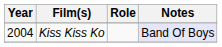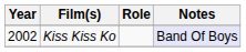 <table class="wikitable">
 <tr style="background:#ccc; text-align:center;">
 <th>Year</th>
 <th>Film(s)</th>
 <th>Role</th>
 <th>Notes</th>
 </tr>
 <tr>
 </tr>
 <tr>
-<td>2004</td>
+<td>2002</td>
 <td><em>Kiss Kiss Ko</em></td>
 <td></td>
 <td style="background: lavender;">Band Of Boys</td>
 </tr>
 <tr>
 </tr>
 </table>
